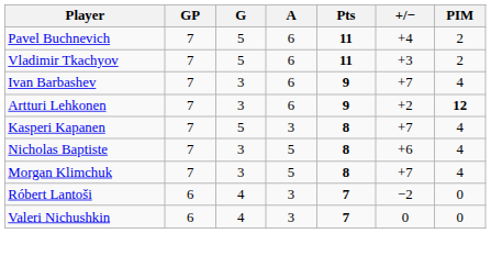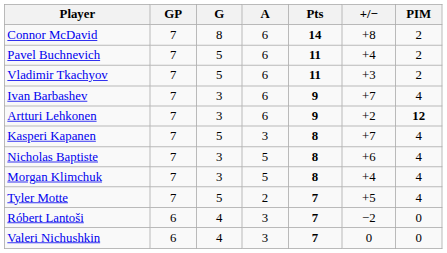 <table class="wikitable sortable" style="text-align:center;">
 <tr>
 <th width="175px">Player</th>
 <th width="50px">GP</th>
 <th width="50px">G</th>
 <th width="50px">A</th>
 <th width="60px">Pts</th>
 <th width="60px">+/−</th>
 <th width="50px">PIM</th>
+</tr>
+<tr>
+<td style="text-align:left;"> <a href='#'>Connor McDavid</a></td>
+<td>7</td>
+<td>8</td>
+<td>6</td>
+<td><strong>14</strong></td>
+<td>+8</td>
+<td>2</td>
 </tr>
 <tr>
 <td style="text-align:left;"> <a href='#'>Pavel Buchnevich</a></td>
 <td>7</td>
 <td>5</td>
 <td>6</td>
 <td><strong>11</strong></td>
 <td>+4</td>
 <td>2</td>
 </tr>
 <tr>
 <td style="text-align:left;"> <a href='#'>Vladimir Tkachyov</a></td>
 <td>7</td>
 <td>5</td>
 <td>6</td>
 <td><strong>11</strong></td>
 <td>+3</td>
 <td>2</td>
 </tr>
 <tr>
 <td style="text-align:left;"> <a href='#'>Ivan Barbashev</a></td>
 <td>7</td>
 <td>3</td>
 <td>6</td>
 <td><strong>9</strong></td>
 <td>+7</td>
 <td>4</td>
 </tr>
 <tr>
 <td style="text-align:left;"> <a href='#'>Artturi Lehkonen</a></td>
 <td>7</td>
 <td>3</td>
 <td>6</td>
 <td><strong>9</strong></td>
 <td>+2</td>
 <td><strong>12</strong></td>
 </tr>
 <tr>
 <td style="text-align:left;"> <a href='#'>Kasperi Kapanen</a></td>
 <td>7</td>
 <td>5</td>
 <td>3</td>
 <td><strong>8</strong></td>
 <td>+7</td>
 <td>4</td>
 </tr>
 <tr>
 <td style="text-align:left;"> <a href='#'>Nicholas Baptiste</a></td>
 <td>7</td>
 <td>3</td>
 <td>5</td>
 <td><strong>8</strong></td>
 <td>+6</td>
 <td>4</td>
 </tr>
 <tr>
 <td style="text-align:left;"> <a href='#'>Morgan Klimchuk</a></td>
 <td>7</td>
 <td>3</td>
 <td>5</td>
 <td><strong>8</strong></td>
-<td>+7</td>
+<td>+4</td>
+<td>4</td>
+</tr>
+<tr>
+<td style="text-align:left;"> <a href='#'>Tyler Motte</a></td>
+<td>7</td>
+<td>5</td>
+<td>2</td>
+<td><strong>7</strong></td>
+<td>+5</td>
 <td>4</td>
 </tr>
 <tr>
 <td style="text-align:left;"> <a href='#'>Róbert Lantoši</a></td>
 <td>6</td>
 <td>4</td>
 <td>3</td>
 <td><strong>7</strong></td>
 <td>−2</td>
 <td>0</td>
 </tr>
 <tr>
 <td style="text-align:left;"> <a href='#'>Valeri Nichushkin</a></td>
 <td>6</td>
 <td>4</td>
 <td>3</td>
 <td><strong>7</strong></td>
 <td>0</td>
 <td>0</td>
 </tr>
 </table>
